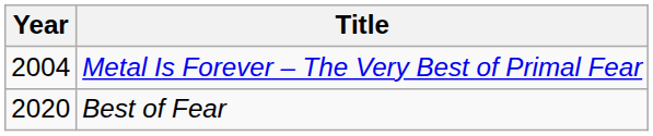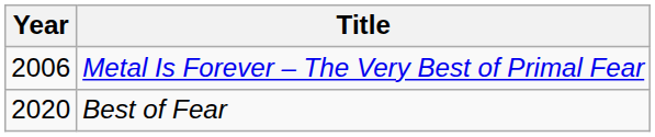 <table class="wikitable">
 <tr>
 <th>Year</th>
 <th>Title</th>
 </tr>
 <tr>
-<td>2004</td>
+<td>2006</td>
 <td><em><a href='#'>Metal Is Forever – The Very Best of Primal Fear</a></em></td>
 </tr>
 <tr>
 <td>2020</td>
 <td><em>Best of Fear</em></td>
 </tr>
 </table>
